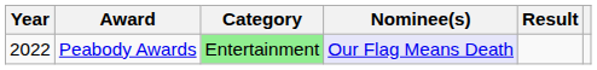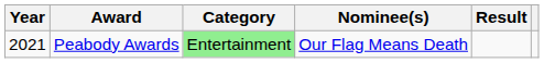 <table class="wikitable plainrowheaders sortable">
 <tr>
 <th scope="col">Year</th>
 <th scope="col">Award</th>
 <th scope="col">Category</th>
 <th scope="col">Nominee(s)</th>
 <th scope="col">Result</th>
 <th scope="col" class="unsortable"></th>
 </tr>
 <tr>
-<td>2022</td>
+<td>2021</td>
 <td><a href='#'>Peabody Awards</a></td>
 <td style="background: lightgreen;">Entertainment</td>
-<td style="background: lavender;"><a href='#'>Our Flag Means Death</a></td>
+<td><a href='#'>Our Flag Means Death</a></td>
 <td></td>
 <td></td>
 </tr>
 </table>
